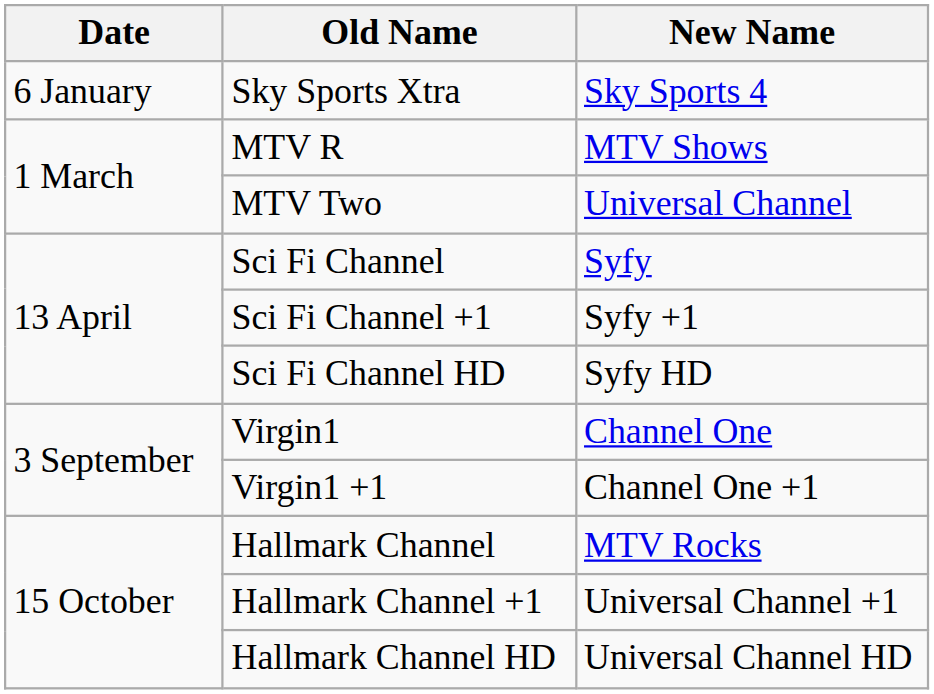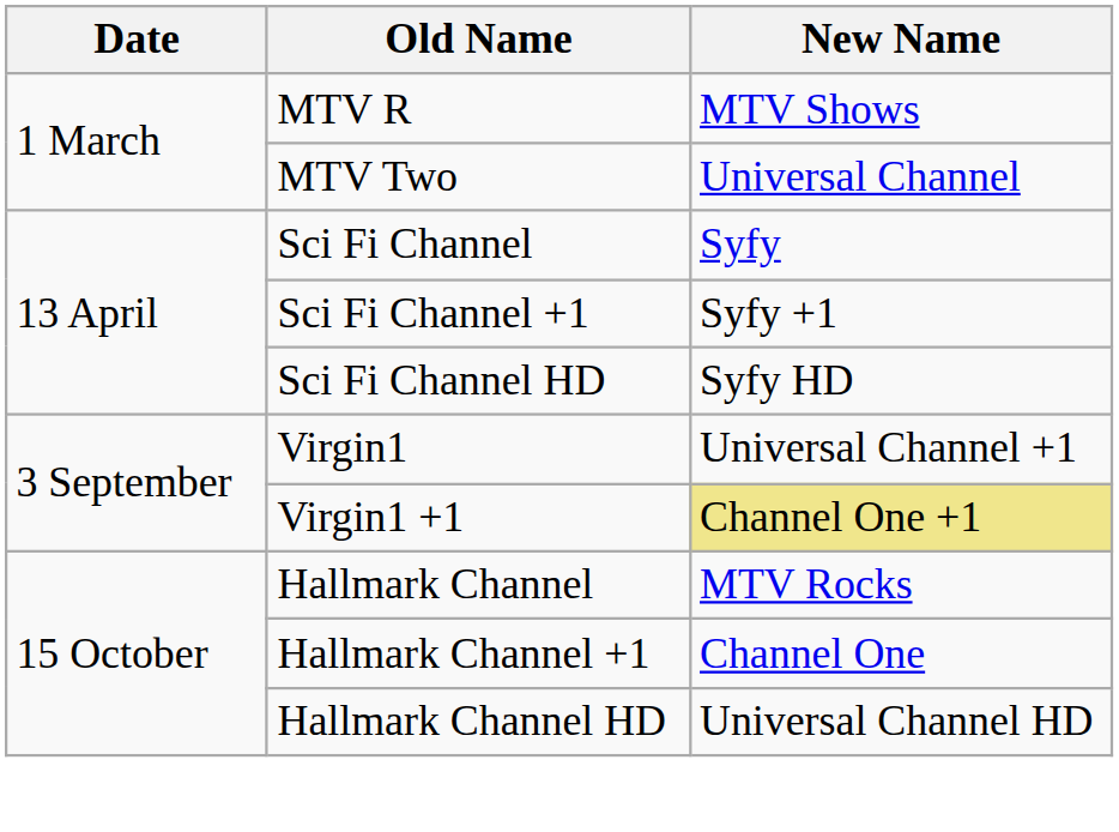 <table class="wikitable">
 <tr>
 <th width=90>Date</th>
 <th width=150>Old Name</th>
 <th width=150>New Name</th>
-</tr>
-<tr>
-<td>6 January</td>
-<td>Sky Sports Xtra</td>
-<td><a href='#'>Sky Sports 4</a></td>
 </tr>
 <tr>
 <td rowspan=2>1 March</td>
 <td>MTV R</td>
 <td><a href='#'>MTV Shows</a></td>
 </tr>
 <tr>
 <td>MTV Two</td>
 <td><a href='#'>Universal Channel</a></td>
 </tr>
 <tr>
 <td rowspan=3>13 April</td>
 <td>Sci Fi Channel</td>
 <td><a href='#'>Syfy</a></td>
 </tr>
 <tr>
 <td>Sci Fi Channel +1</td>
 <td>Syfy +1</td>
 </tr>
 <tr>
 <td>Sci Fi Channel HD</td>
 <td>Syfy HD</td>
 </tr>
 <tr>
 <td rowspan=2>3 September</td>
 <td>Virgin1</td>
-<td><a href='#'>Channel One</a></td>
+<td>Universal Channel +1</td>
 </tr>
 <tr>
 <td>Virgin1 +1</td>
-<td>Channel One +1</td>
+<td style="background: khaki;">Channel One +1</td>
 </tr>
 <tr>
 <td rowspan=3>15 October</td>
 <td>Hallmark Channel</td>
 <td><a href='#'>MTV Rocks</a></td>
 </tr>
 <tr>
 <td>Hallmark Channel +1</td>
-<td>Universal Channel +1</td>
+<td><a href='#'>Channel One</a></td>
 </tr>
 <tr>
 <td>Hallmark Channel HD</td>
 <td>Universal Channel HD</td>
 </tr>
 </table>
